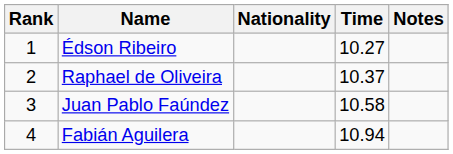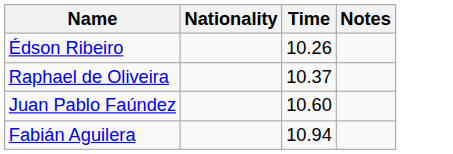 <table class="wikitable sortable" style="text-align:center">
 <tr>
-<th>Rank</th>
 <th>Name</th>
 <th>Nationality</th>
 <th>Time</th>
 <th>Notes</th>
 </tr>
 <tr>
-<td>1</td>
 <td align=left><a href='#'>Édson Ribeiro</a></td>
 <td align=left></td>
-<td>10.27</td>
+<td>10.26</td>
 <td></td>
 </tr>
 <tr>
-<td>2</td>
 <td align=left><a href='#'>Raphael de Oliveira</a></td>
 <td align=left></td>
 <td>10.37</td>
 <td></td>
 </tr>
 <tr>
-<td>3</td>
 <td align=left><a href='#'>Juan Pablo Faúndez</a></td>
 <td align=left></td>
-<td>10.58</td>
+<td>10.60</td>
 <td></td>
 </tr>
 <tr>
-<td>4</td>
 <td align=left><a href='#'>Fabián Aguilera</a></td>
 <td align=left></td>
 <td>10.94</td>
 <td></td>
 </tr>
 </table>
